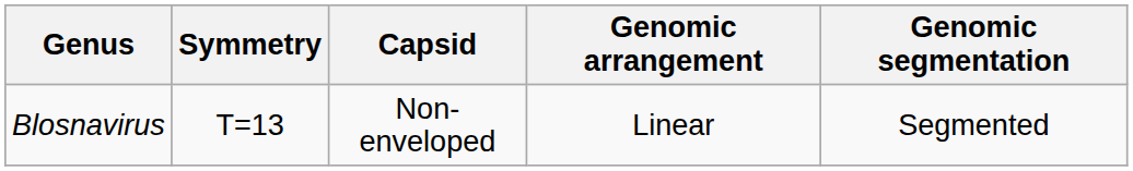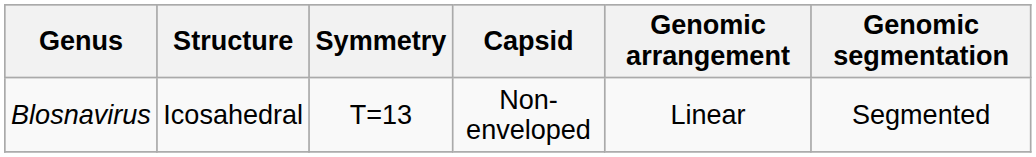 <table class="wikitable sortable" style="text-align:center">
 <tr>
 <th>Genus</th>
+<th>Structure</th>
 <th>Symmetry</th>
 <th>Capsid</th>
 <th>Genomic arrangement</th>
 <th>Genomic segmentation</th>
 </tr>
 <tr>
 <td><em>Blosnavirus</em></td>
+<td>Icosahedral</td>
 <td>T=13</td>
 <td>Non-enveloped</td>
 <td>Linear</td>
 <td>Segmented</td>
 </tr>
 </table>
